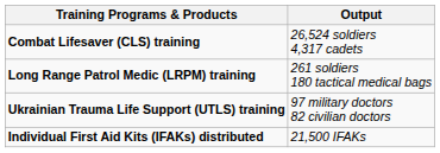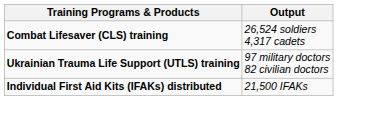 <table class="wikitable">
 <tr>
 <th>Training Programs & Products</th>
 <th>Output</th>
 </tr>
 <tr>
 <td><strong>Combat Lifesaver (CLS) training</strong></td>
 <td><em>26,524 soldiers</em><br><em>4,317 cadets</em></td>
 </tr>
 <tr>
-<td><strong>Long Range Patrol Medic (LRPM) training</strong></td>
-<td><em>261 soldiers</em><br><em>180 tactical medical bags</em></td>
-</tr>
-<tr>
 <td><strong>Ukrainian Trauma Life Support (UTLS) training</strong></td>
 <td><em>97 military doctors</em><br><em>82 civilian doctors</em></td>
 </tr>
 <tr>
 <td><strong>Individual First Aid Kits (IFAKs) distributed</strong></td>
 <td><em>21,500 IFAKs</em></td>
 </tr>
 </table>
